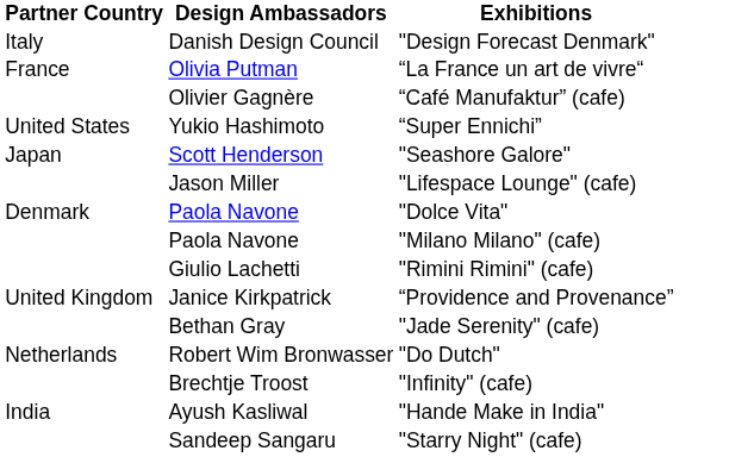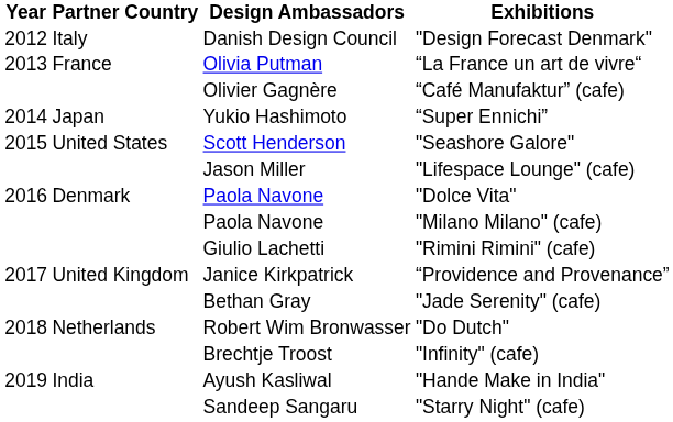 <table class="mw-collapsible mw-collapsed">
 <tr>
+<th>Year</th>
 <th>Partner Country</th>
 <th>Design Ambassadors</th>
 <th>Exhibitions</th>
 </tr>
 <tr>
+<td>2012</td>
 <td>Italy</td>
 <td>Danish Design Council</td>
 <td>"Design Forecast Denmark"</td>
 </tr>
 <tr>
+<td>2013</td>
 <td>France</td>
 <td><a href='#'>Olivia Putman</a></td>
 <td>“La France un art de vivre“</td>
 </tr>
 <tr>
 <td></td>
+<td></td>
 <td>Olivier Gagnère</td>
 <td>“Café Manufaktur” (cafe)</td>
 </tr>
 <tr>
-<td>United States</td>
+<td>2014</td>
+<td>Japan</td>
 <td>Yukio Hashimoto</td>
 <td>“Super Ennichi”</td>
 </tr>
 <tr>
-<td>Japan</td>
+<td>2015</td>
+<td>United States</td>
 <td><a href='#'>Scott Henderson</a></td>
 <td>"Seashore Galore"</td>
 </tr>
 <tr>
 <td></td>
+<td></td>
 <td>Jason Miller</td>
 <td>"Lifespace Lounge" (cafe)</td>
 </tr>
 <tr>
+<td>2016</td>
 <td>Denmark</td>
 <td><a href='#'>Paola Navone</a></td>
 <td>"Dolce Vita"</td>
 </tr>
 <tr>
 <td></td>
+<td></td>
 <td>Paola Navone</td>
 <td>"Milano Milano" (cafe)</td>
 </tr>
 <tr>
 <td></td>
+<td></td>
 <td>Giulio Lachetti</td>
 <td>"Rimini Rimini" (cafe)</td>
 </tr>
 <tr>
+<td>2017</td>
 <td>United Kingdom</td>
 <td>Janice Kirkpatrick</td>
 <td>“Providence and Provenance”</td>
 </tr>
 <tr>
 <td></td>
+<td></td>
 <td>Bethan Gray</td>
 <td>"Jade Serenity" (cafe)</td>
 </tr>
 <tr>
+<td>2018</td>
 <td>Netherlands</td>
 <td>Robert Wim Bronwasser</td>
 <td>"Do Dutch"</td>
 </tr>
 <tr>
 <td></td>
+<td></td>
 <td>Brechtje Troost</td>
 <td>"Infinity" (cafe)</td>
 </tr>
 <tr>
+<td>2019</td>
 <td>India</td>
 <td>Ayush Kasliwal</td>
 <td>"Hande Make in India"</td>
 </tr>
 <tr>
 <td></td>
+<td></td>
 <td>Sandeep Sangaru</td>
 <td>"Starry Night" (cafe)</td>
 </tr>
 </table>
